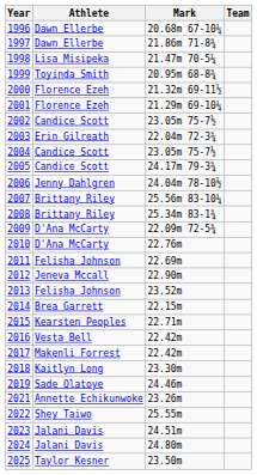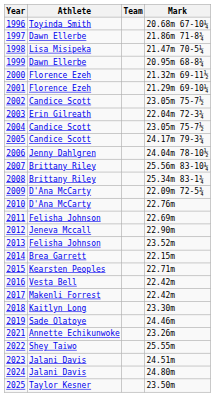 <table class="wikitable sortable">
 <tr>
 <th>Year</th>
 <th>Athlete</th>
+<th>Team</th>
 <th>Mark</th>
-<th>Team</th>
 </tr>
 <tr>
 <td><a href='#'>1996</a></td>
-<td><a href='#'>Dawn Ellerbe</a></td>
+<td><a href='#'>Toyinda Smith</a></td>
+<td></td>
 <td>20.68m 67-10¼</td>
-<td></td>
 </tr>
 <tr>
 <td><a href='#'>1997</a></td>
 <td><a href='#'>Dawn Ellerbe</a></td>
+<td></td>
 <td>21.86m 71-8¾</td>
-<td></td>
 </tr>
 <tr>
 <td><a href='#'>1998</a></td>
 <td><a href='#'>Lisa Misipeka</a></td>
+<td></td>
 <td>21.47m 70-5¼</td>
-<td></td>
 </tr>
 <tr>
 <td><a href='#'>1999</a></td>
-<td><a href='#'>Toyinda Smith</a></td>
+<td><a href='#'>Dawn Ellerbe</a></td>
+<td></td>
 <td>20.95m 68-8¾</td>
-<td></td>
 </tr>
 <tr>
 <td><a href='#'>2000</a></td>
 <td><a href='#'>Florence Ezeh</a></td>
+<td></td>
 <td>21.32m 69-11½</td>
-<td></td>
 </tr>
 <tr>
 <td><a href='#'>2001</a></td>
 <td><a href='#'>Florence Ezeh</a></td>
+<td></td>
 <td>21.29m 69-10¼</td>
-<td></td>
 </tr>
 <tr>
 <td><a href='#'>2002</a></td>
 <td><a href='#'>Candice Scott</a></td>
+<td></td>
 <td>23.05m 75-7½</td>
-<td></td>
 </tr>
 <tr>
 <td><a href='#'>2003</a></td>
 <td><a href='#'>Erin Gilreath</a></td>
+<td></td>
 <td>22.04m 72-3¾</td>
-<td></td>
 </tr>
 <tr>
 <td><a href='#'>2004</a></td>
 <td><a href='#'>Candice Scott</a></td>
+<td></td>
 <td>23.05m 75-7½</td>
-<td></td>
 </tr>
 <tr>
 <td><a href='#'>2005</a></td>
 <td><a href='#'>Candice Scott</a></td>
+<td></td>
 <td>24.17m 79-3¾</td>
-<td></td>
 </tr>
 <tr>
 <td><a href='#'>2006</a></td>
 <td><a href='#'>Jenny Dahlgren</a></td>
+<td></td>
 <td>24.04m 78-10½</td>
-<td></td>
 </tr>
 <tr>
 <td><a href='#'>2007</a></td>
 <td><a href='#'>Brittany Riley</a></td>
+<td></td>
 <td>25.56m 83-10¼</td>
-<td></td>
 </tr>
 <tr>
 <td><a href='#'>2008</a></td>
 <td><a href='#'>Brittany Riley</a></td>
+<td></td>
 <td>25.34m 83-1¾</td>
-<td></td>
 </tr>
 <tr>
 <td><a href='#'>2009</a></td>
 <td><a href='#'>D'Ana McCarty</a></td>
+<td></td>
 <td>22.09m 72-5¾</td>
-<td></td>
 </tr>
 <tr>
 <td><a href='#'>2010</a></td>
 <td><a href='#'>D'Ana McCarty</a></td>
+<td></td>
 <td>22.76m</td>
-<td></td>
 </tr>
 <tr>
 <td><a href='#'>2011</a></td>
 <td><a href='#'>Felisha Johnson</a></td>
+<td></td>
 <td>22.69m</td>
-<td></td>
 </tr>
 <tr>
 <td><a href='#'>2012</a></td>
 <td><a href='#'>Jeneva Mccall</a></td>
+<td></td>
 <td>22.90m</td>
-<td></td>
 </tr>
 <tr>
 <td><a href='#'>2013</a></td>
 <td><a href='#'>Felisha Johnson</a></td>
+<td></td>
 <td>23.52m</td>
-<td></td>
 </tr>
 <tr>
 <td><a href='#'>2014</a></td>
 <td><a href='#'>Brea Garrett</a></td>
+<td></td>
 <td>22.15m </td>
-<td></td>
 </tr>
 <tr>
 <td><a href='#'>2015</a></td>
 <td><a href='#'>Kearsten Peoples</a></td>
+<td></td>
 <td>22.71m</td>
-<td></td>
 </tr>
 <tr>
 <td><a href='#'>2016</a></td>
 <td><a href='#'>Vesta Bell</a></td>
+<td></td>
 <td>22.42m</td>
-<td></td>
 </tr>
 <tr>
 <td><a href='#'>2017</a></td>
 <td><a href='#'>Makenli Forrest</a></td>
+<td></td>
 <td>22.42m</td>
-<td></td>
 </tr>
 <tr>
 <td><a href='#'>2018</a></td>
 <td><a href='#'>Kaitlyn Long</a></td>
+<td></td>
 <td>23.30m</td>
-<td></td>
 </tr>
 <tr>
 <td><a href='#'>2019</a></td>
 <td><a href='#'>Sade Olatoye</a></td>
+<td></td>
 <td>24.46m</td>
-<td></td>
 </tr>
 <tr>
 <td><a href='#'>2021</a></td>
 <td><a href='#'>Annette Echikunwoke</a></td>
+<td></td>
 <td>23.26m</td>
-<td></td>
 </tr>
 <tr>
 <td><a href='#'>2022</a></td>
 <td><a href='#'>Shey Taiwo</a></td>
+<td></td>
 <td>25.55m</td>
-<td></td>
 </tr>
 <tr>
 <td><a href='#'>2023</a></td>
 <td><a href='#'>Jalani Davis</a></td>
+<td></td>
 <td>24.51m </td>
-<td></td>
 </tr>
 <tr>
 <td><a href='#'>2024</a></td>
 <td><a href='#'>Jalani Davis</a></td>
+<td></td>
 <td>24.80m</td>
-<td></td>
 </tr>
 <tr>
 <td><a href='#'>2025</a></td>
 <td><a href='#'>Taylor Kesner</a></td>
+<td></td>
 <td>23.50m</td>
-<td></td>
 </tr>
 </table>
